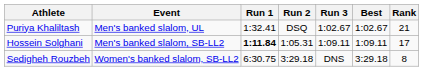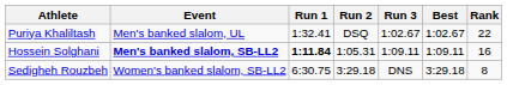 <table class="wikitable" style="font-size:90%">
 <tr>
 <th>Athlete</th>
 <th>Event</th>
 <th>Run 1</th>
 <th>Run 2</th>
 <th>Run 3</th>
 <th>Best</th>
 <th>Rank</th>
 </tr>
 <tr align=center>
 <td align=left><a href='#'>Puriya Khaliltash</a></td>
 <td align=left><a href='#'>Men's banked slalom, UL</a></td>
 <td>1:32.41</td>
 <td>DSQ</td>
 <td>1:02.67</td>
 <td>1:02.67</td>
-<td>21</td>
+<td>22</td>
 </tr>
 <tr align=center>
 <td align=left><a href='#'>Hossein Solghani</a></td>
-<td align=left><a href='#'>Men's banked slalom, SB-LL2</a></td>
+<td align=left><strong><a href='#'>Men's banked slalom, SB-LL2</a></strong></td>
 <td><strong>1:11.84</strong></td>
 <td>1:05.31</td>
 <td>1:09.11</td>
 <td>1:09.11</td>
-<td>17</td>
+<td>16</td>
 </tr>
 <tr align=center>
 <td align=left><a href='#'>Sedigheh Rouzbeh</a></td>
 <td align=left><a href='#'>Women's banked slalom, SB-LL2</a></td>
 <td>6:30.75</td>
 <td>3:29.18</td>
 <td>DNS</td>
 <td>3:29.18</td>
 <td>8</td>
 </tr>
 </table>
